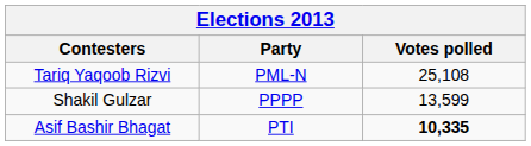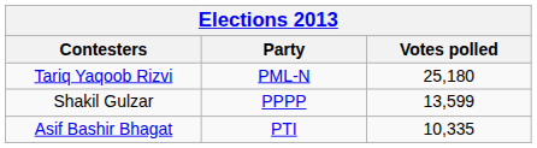 <table class="wikitable plainrowheaders sortable" style="font-size:100%">
 <tr>
 <th colspan="3" rowspan="1"><strong><big><a href='#'>Elections 2013</a></big></strong></th>
 </tr>
 <tr>
 <th scope="col" style="width:180px">Contesters</th>
 <th scope="col" style="width:150px">Party</th>
 <th scope="col" style="width:150px">Votes polled</th>
 </tr>
 <tr>
 <td align="center"><a href='#'>Tariq Yaqoob Rizvi</a></td>
 <td align="center"><a href='#'>PML-N</a></td>
-<td align="center">25,108</td>
+<td align="center">25,180</td>
 </tr>
 <tr>
 <td align="center">Shakil Gulzar</td>
 <td align="center"><a href='#'>PPPP</a></td>
 <td align="center">13,599</td>
 </tr>
 <tr>
 <td align="center"><a href='#'>Asif Bashir Bhagat</a></td>
 <td align="center"><a href='#'>PTI</a></td>
-<td align="center"><strong>10,335</strong></td>
+<td align="center">10,335</td>
 </tr>
 </table>
